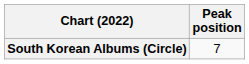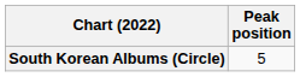 <table class="wikitable plainrowheaders" style="text-align:center">
 <tr>
 <th scope="col">Chart (2022)</th>
 <th scope="col">Peak<br>position</th>
 </tr>
 <tr>
 <th scope="row">South Korean Albums (Circle)</th>
-<td>7</td>
+<td>5</td>
 </tr>
 </table>
